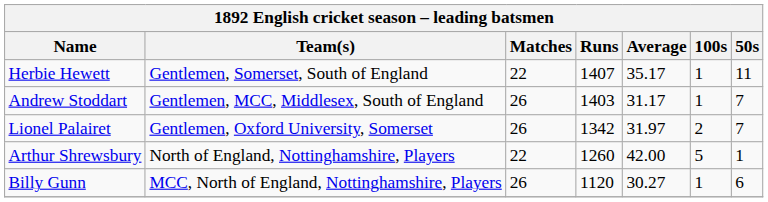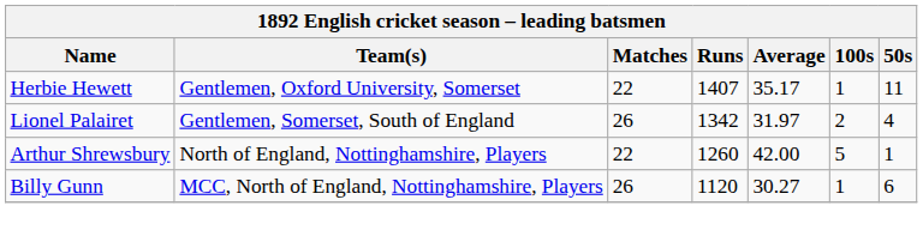 <table class="wikitable">
 <tr>
 <th bgcolor="#efefef" colspan="7">1892 English cricket season – leading batsmen</th>
 </tr>
 <tr bgcolor="#efefef">
 <th>Name</th>
 <th>Team(s)</th>
 <th>Matches</th>
 <th>Runs</th>
 <th>Average</th>
 <th>100s</th>
 <th>50s</th>
 </tr>
 <tr>
 <td><a href='#'>Herbie Hewett</a></td>
-<td><a href='#'>Gentlemen</a>, <a href='#'>Somerset</a>, South of England</td>
+<td><a href='#'>Gentlemen</a>, <a href='#'>Oxford University</a>, <a href='#'>Somerset</a></td>
 <td>22</td>
 <td>1407</td>
 <td>35.17</td>
 <td>1</td>
 <td>11</td>
 </tr>
 <tr>
-<td><a href='#'>Andrew Stoddart</a></td>
-<td><a href='#'>Gentlemen</a>, <a href='#'>MCC</a>, <a href='#'>Middlesex</a>, South of England</td>
-<td>26</td>
-<td>1403</td>
-<td>31.17</td>
-<td>1</td>
-<td>7</td>
-</tr>
-<tr>
 <td><a href='#'>Lionel Palairet</a></td>
-<td><a href='#'>Gentlemen</a>, <a href='#'>Oxford University</a>, <a href='#'>Somerset</a></td>
+<td><a href='#'>Gentlemen</a>, <a href='#'>Somerset</a>, South of England</td>
 <td>26</td>
 <td>1342</td>
 <td>31.97</td>
 <td>2</td>
-<td>7</td>
+<td>4</td>
 </tr>
 <tr>
 <td><a href='#'>Arthur Shrewsbury</a></td>
 <td>North of England, <a href='#'>Nottinghamshire</a>, <a href='#'>Players</a></td>
 <td>22</td>
 <td>1260</td>
 <td>42.00</td>
 <td>5</td>
 <td>1</td>
 </tr>
 <tr>
 <td><a href='#'>Billy Gunn</a></td>
 <td><a href='#'>MCC</a>, North of England, <a href='#'>Nottinghamshire</a>, <a href='#'>Players</a></td>
 <td>26</td>
 <td>1120</td>
 <td>30.27</td>
 <td>1</td>
 <td>6</td>
 </tr>
 <tr>
 </tr>
 </table>
